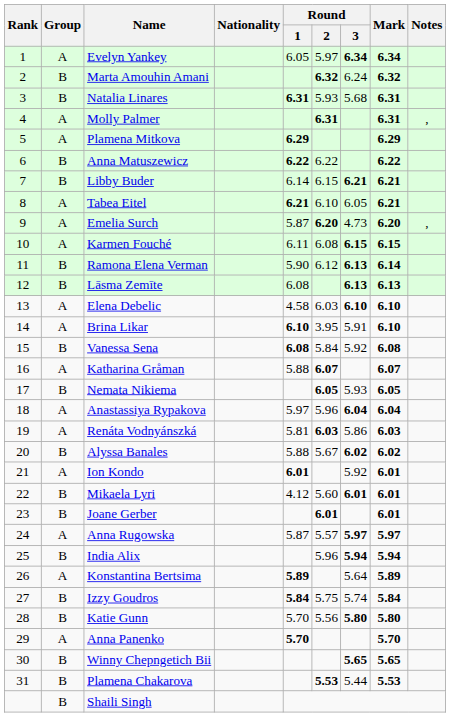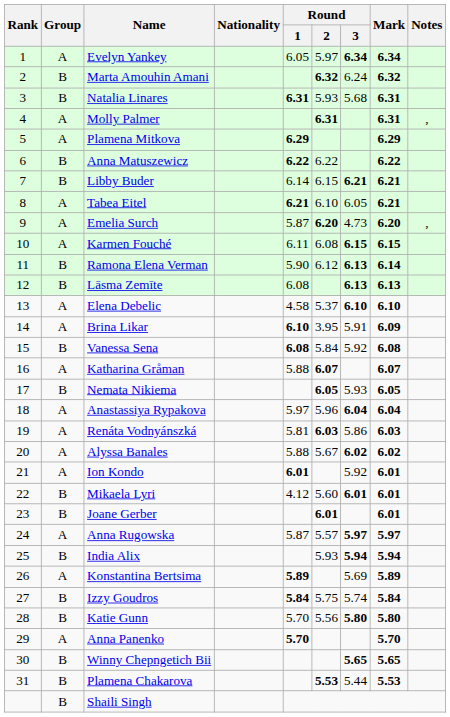 <table class="wikitable sortable" style="text-align:center">
 <tr>
 <th rowspan=2>Rank</th>
 <th rowspan=2>Group</th>
 <th rowspan=2>Name</th>
 <th rowspan=2>Nationality</th>
 <th colspan=3>Round</th>
 <th rowspan=2>Mark</th>
 <th rowspan=2>Notes</th>
 </tr>
 <tr>
 <th>1</th>
 <th>2</th>
 <th>3</th>
 </tr>
 <tr bgcolor=ddffdd>
 <td>1</td>
 <td>A</td>
 <td align=left><a href='#'>Evelyn Yankey</a></td>
 <td align=left></td>
 <td>6.05</td>
 <td>5.97</td>
 <td><strong>6.34</strong></td>
 <td><strong>6.34</strong></td>
 <td></td>
 </tr>
 <tr bgcolor=ddffdd>
 <td>2</td>
 <td>B</td>
 <td align=left><a href='#'>Marta Amouhin Amani</a></td>
 <td align=left></td>
 <td></td>
 <td><strong>6.32</strong></td>
 <td>6.24</td>
 <td><strong>6.32</strong></td>
 <td></td>
 </tr>
 <tr bgcolor=ddffdd>
 <td>3</td>
 <td>B</td>
 <td align=left><a href='#'>Natalia Linares</a></td>
 <td align=left></td>
 <td><strong>6.31</strong></td>
 <td>5.93</td>
 <td>5.68</td>
 <td><strong>6.31</strong></td>
 <td></td>
 </tr>
 <tr bgcolor=ddffdd>
 <td>4</td>
 <td>A</td>
 <td align=left><a href='#'>Molly Palmer</a></td>
 <td align=left></td>
 <td></td>
 <td><strong>6.31</strong></td>
 <td></td>
 <td><strong>6.31</strong></td>
 <td>, </td>
 </tr>
 <tr bgcolor=ddffdd>
 <td>5</td>
 <td>A</td>
 <td align=left><a href='#'>Plamena Mitkova</a></td>
 <td align=left></td>
 <td><strong>6.29</strong></td>
 <td></td>
 <td></td>
 <td><strong>6.29</strong></td>
 <td></td>
 </tr>
 <tr bgcolor=ddffdd>
 <td>6</td>
 <td>B</td>
 <td align=left><a href='#'>Anna Matuszewicz</a></td>
 <td align=left></td>
 <td><strong>6.22</strong></td>
 <td>6.22</td>
 <td></td>
 <td><strong>6.22</strong></td>
 <td></td>
 </tr>
 <tr bgcolor=ddffdd>
 <td>7</td>
 <td>B</td>
 <td align=left><a href='#'>Libby Buder</a></td>
 <td align=left></td>
 <td>6.14</td>
 <td>6.15</td>
 <td><strong>6.21</strong></td>
 <td><strong>6.21</strong></td>
 <td></td>
 </tr>
 <tr bgcolor=ddffdd>
 <td>8</td>
 <td>A</td>
 <td align=left><a href='#'>Tabea Eitel</a></td>
 <td align=left></td>
 <td><strong>6.21</strong></td>
 <td>6.10</td>
 <td>6.05</td>
 <td><strong>6.21</strong></td>
 <td></td>
 </tr>
 <tr bgcolor=ddffdd>
 <td>9</td>
 <td>A</td>
 <td align=left><a href='#'>Emelia Surch</a></td>
 <td align=left></td>
 <td>5.87</td>
 <td><strong>6.20</strong></td>
 <td>4.73</td>
 <td><strong>6.20</strong></td>
 <td>, </td>
 </tr>
 <tr bgcolor=ddffdd>
 <td>10</td>
 <td>A</td>
 <td align=left><a href='#'>Karmen Fouché</a></td>
 <td align=left></td>
 <td>6.11</td>
 <td>6.08</td>
 <td><strong>6.15</strong></td>
 <td><strong>6.15</strong></td>
 <td></td>
 </tr>
 <tr bgcolor=ddffdd>
 <td>11</td>
 <td>B</td>
 <td align=left><a href='#'>Ramona Elena Verman</a></td>
 <td align=left></td>
 <td>5.90</td>
 <td>6.12</td>
 <td><strong>6.13</strong></td>
 <td><strong>6.14</strong></td>
 <td></td>
 </tr>
 <tr bgcolor=ddffdd>
 <td>12</td>
 <td>B</td>
 <td align=left><a href='#'>Lāsma Zemīte</a></td>
 <td align=left></td>
 <td>6.08</td>
 <td></td>
 <td><strong>6.13</strong></td>
 <td><strong>6.13</strong></td>
 <td></td>
 </tr>
 <tr>
 <td>13</td>
 <td>A</td>
 <td align=left><a href='#'>Elena Debelic</a></td>
 <td align=left></td>
 <td>4.58</td>
-<td>6.03</td>
+<td>5.37</td>
 <td><strong>6.10</strong></td>
 <td><strong>6.10</strong></td>
 <td></td>
 </tr>
 <tr>
 <td>14</td>
 <td>A</td>
 <td align=left><a href='#'>Brina Likar</a></td>
 <td align=left></td>
 <td><strong>6.10</strong></td>
 <td>3.95</td>
 <td>5.91</td>
-<td><strong>6.10</strong></td>
+<td><strong>6.09</strong></td>
 <td></td>
 </tr>
 <tr>
 <td>15</td>
 <td>B</td>
 <td align=left><a href='#'>Vanessa Sena</a></td>
 <td align=left></td>
 <td><strong>6.08</strong></td>
 <td>5.84</td>
 <td>5.92</td>
 <td><strong>6.08</strong></td>
 <td></td>
 </tr>
 <tr>
 <td>16</td>
 <td>A</td>
 <td align=left><a href='#'>Katharina Gråman</a></td>
 <td align=left></td>
 <td>5.88</td>
 <td><strong>6.07</strong></td>
 <td></td>
 <td><strong>6.07</strong></td>
 <td></td>
 </tr>
 <tr>
 <td>17</td>
 <td>B</td>
 <td align=left><a href='#'>Nemata Nikiema</a></td>
 <td align=left></td>
 <td></td>
 <td><strong>6.05</strong></td>
 <td>5.93</td>
 <td><strong>6.05</strong></td>
 <td></td>
 </tr>
 <tr>
 <td>18</td>
 <td>A</td>
 <td align=left><a href='#'>Anastassiya Rypakova</a></td>
 <td align=left></td>
 <td>5.97</td>
 <td>5.96</td>
 <td><strong>6.04</strong></td>
 <td><strong>6.04</strong></td>
 <td></td>
 </tr>
 <tr>
 <td>19</td>
 <td>A</td>
 <td align=left><a href='#'>Renáta Vodnyánszká</a></td>
 <td align=left></td>
 <td>5.81</td>
 <td><strong>6.03</strong></td>
 <td>5.86</td>
 <td><strong>6.03</strong></td>
 <td></td>
 </tr>
 <tr>
 <td>20</td>
-<td>B</td>
+<td>A</td>
 <td align=left><a href='#'>Alyssa Banales</a></td>
 <td align=left></td>
 <td>5.88</td>
 <td>5.67</td>
 <td><strong>6.02</strong></td>
 <td><strong>6.02</strong></td>
 <td></td>
 </tr>
 <tr>
 <td>21</td>
 <td>A</td>
 <td align=left><a href='#'>Ion Kondo</a></td>
 <td align=left></td>
 <td><strong>6.01</strong></td>
 <td></td>
 <td>5.92</td>
 <td><strong>6.01</strong></td>
 <td></td>
 </tr>
 <tr>
 <td>22</td>
 <td>B</td>
 <td align=left><a href='#'>Mikaela Lyri</a></td>
 <td align=left></td>
 <td>4.12</td>
 <td>5.60</td>
 <td><strong>6.01</strong></td>
 <td><strong>6.01</strong></td>
 <td></td>
 </tr>
 <tr>
 <td>23</td>
 <td>B</td>
 <td align=left><a href='#'>Joane Gerber</a></td>
 <td align=left></td>
 <td></td>
 <td><strong>6.01</strong></td>
 <td></td>
 <td><strong>6.01</strong></td>
 <td></td>
 </tr>
 <tr>
 <td>24</td>
 <td>A</td>
 <td align=left><a href='#'>Anna Rugowska</a></td>
 <td align=left></td>
 <td>5.87</td>
 <td>5.57</td>
 <td><strong>5.97</strong></td>
 <td><strong>5.97</strong></td>
 <td></td>
 </tr>
 <tr>
 <td>25</td>
 <td>B</td>
 <td align=left><a href='#'>India Alix</a></td>
 <td align=left></td>
 <td></td>
-<td>5.96</td>
+<td>5.93</td>
 <td><strong>5.94</strong></td>
 <td><strong>5.94</strong></td>
 <td></td>
 </tr>
 <tr>
 <td>26</td>
 <td>A</td>
 <td align=left><a href='#'>Konstantina Bertsima</a></td>
 <td align=left></td>
 <td><strong>5.89</strong></td>
 <td></td>
-<td>5.64</td>
+<td>5.69</td>
 <td><strong>5.89</strong></td>
 <td></td>
 </tr>
 <tr>
 <td>27</td>
 <td>B</td>
 <td align=left><a href='#'>Izzy Goudros</a></td>
 <td align=left></td>
 <td><strong>5.84</strong></td>
 <td>5.75</td>
 <td>5.74</td>
 <td><strong>5.84</strong></td>
 <td></td>
 </tr>
 <tr>
 <td>28</td>
 <td>B</td>
 <td align=left><a href='#'>Katie Gunn</a></td>
 <td align=left></td>
 <td>5.70</td>
 <td>5.56</td>
 <td><strong>5.80</strong></td>
 <td><strong>5.80</strong></td>
 <td></td>
 </tr>
 <tr>
 <td>29</td>
 <td>A</td>
 <td align=left><a href='#'>Anna Panenko</a></td>
 <td align=left></td>
 <td><strong>5.70</strong></td>
 <td></td>
 <td></td>
 <td><strong>5.70</strong></td>
 <td></td>
 </tr>
 <tr>
 <td>30</td>
 <td>B</td>
 <td align=left><a href='#'>Winny Chepngetich Bii</a></td>
 <td align=left></td>
 <td></td>
 <td></td>
 <td><strong>5.65</strong></td>
 <td><strong>5.65</strong></td>
 <td></td>
 </tr>
 <tr>
 <td>31</td>
 <td>B</td>
 <td align=left><a href='#'>Plamena Chakarova</a></td>
 <td align=left></td>
 <td></td>
 <td><strong>5.53</strong></td>
 <td>5.44</td>
 <td><strong>5.53</strong></td>
 <td></td>
 </tr>
 <tr>
 <td></td>
 <td>B</td>
 <td align=left><a href='#'>Shaili Singh</a></td>
 <td align=left></td>
 <td colspan=5></td>
 </tr>
 </table>
